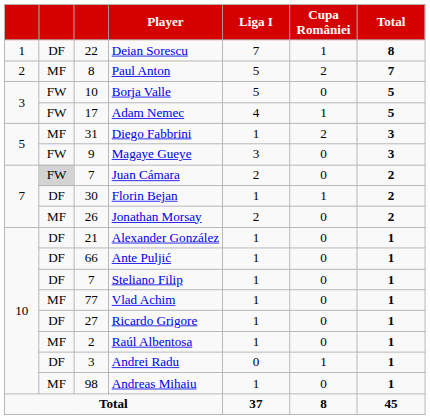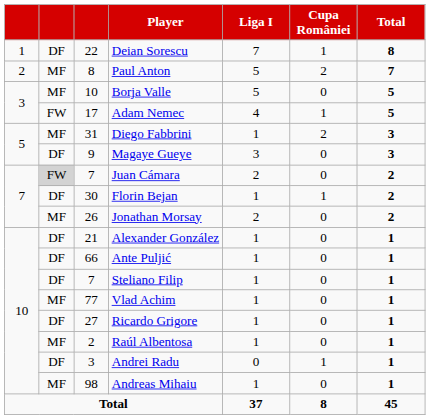 <table class="wikitable sortable" style="text-align:center">
 <tr>
 <th style="background:#d50000; color:white; width:35px;"></th>
 <th style="background:#d50000; color:white; width:35px;"></th>
 <th style="background:#d50000; color:white; width:35px;"></th>
 <th style="background:#d50000; color:white;">Player</th>
 <th style="background:#d50000; color:white; width:75px;">Liga I</th>
 <th style="background:#d50000; color:white; width:75px;">Cupa României</th>
 <th style="background:#d50000; color:white; width:75px;"><strong>Total</strong></th>
 </tr>
 <tr>
 <td>1</td>
 <td>DF</td>
 <td>22</td>
 <td align="left"> <a href='#'>Deian Sorescu</a></td>
 <td>7</td>
 <td>1</td>
 <td><strong>8</strong></td>
 </tr>
 <tr>
 <td>2</td>
 <td>MF</td>
 <td>8</td>
 <td align="left"> <a href='#'>Paul Anton</a></td>
 <td>5</td>
 <td>2</td>
 <td><strong>7</strong></td>
 </tr>
 <tr>
 <td rowspan="2">3</td>
-<td>FW</td>
+<td>MF</td>
 <td>10</td>
 <td align="left"> <a href='#'>Borja Valle</a></td>
 <td>5</td>
 <td>0</td>
 <td><strong>5</strong></td>
 </tr>
 <tr>
 <td>FW</td>
 <td>17</td>
 <td align="left"> <a href='#'>Adam Nemec</a></td>
 <td>4</td>
 <td>1</td>
 <td><strong>5</strong></td>
 </tr>
 <tr>
 <td rowspan="2">5</td>
 <td>MF</td>
 <td>31</td>
 <td align="left"> <a href='#'>Diego Fabbrini</a></td>
 <td>1</td>
 <td>2</td>
 <td><strong>3</strong></td>
 </tr>
 <tr>
-<td>FW</td>
+<td>DF</td>
 <td>9</td>
 <td align="left"> <a href='#'>Magaye Gueye</a></td>
 <td>3</td>
 <td>0</td>
 <td><strong>3</strong></td>
 </tr>
 <tr>
 <td rowspan="3">7</td>
 <td style="background: lightgrey;">FW</td>
 <td>7</td>
 <td align="left"> <a href='#'>Juan Cámara</a></td>
 <td>2</td>
 <td>0</td>
 <td><strong>2</strong></td>
 </tr>
 <tr>
 <td>DF</td>
 <td>30</td>
 <td align="left"> <a href='#'>Florin Bejan</a></td>
 <td>1</td>
 <td>1</td>
 <td><strong>2</strong></td>
 </tr>
 <tr>
 <td>MF</td>
 <td>26</td>
 <td align="left"> <a href='#'>Jonathan Morsay</a></td>
 <td>2</td>
 <td>0</td>
 <td><strong>2</strong></td>
 </tr>
 <tr>
 <td rowspan="8">10</td>
 <td>DF</td>
 <td>21</td>
 <td align="left"> <a href='#'>Alexander González</a></td>
 <td>1</td>
 <td>0</td>
 <td><strong>1</strong></td>
 </tr>
 <tr>
 <td>DF</td>
 <td>66</td>
 <td align="left"> <a href='#'>Ante Puljić</a></td>
 <td>1</td>
 <td>0</td>
 <td><strong>1</strong></td>
 </tr>
 <tr>
 <td>DF</td>
 <td>7</td>
 <td align="left"> <a href='#'>Steliano Filip</a></td>
 <td>1</td>
 <td>0</td>
 <td><strong>1</strong></td>
 </tr>
 <tr>
 <td>MF</td>
 <td>77</td>
 <td align="left"> <a href='#'>Vlad Achim</a></td>
 <td>1</td>
 <td>0</td>
 <td><strong>1</strong></td>
 </tr>
 <tr>
 <td>DF</td>
 <td>27</td>
 <td align="left"> <a href='#'>Ricardo Grigore</a></td>
 <td>1</td>
 <td>0</td>
 <td><strong>1</strong></td>
 </tr>
 <tr>
 <td>MF</td>
 <td>2</td>
 <td align="left"> <a href='#'>Raúl Albentosa</a></td>
 <td>1</td>
 <td>0</td>
 <td><strong>1</strong></td>
 </tr>
 <tr>
 <td>DF</td>
 <td>3</td>
 <td align="left"> <a href='#'>Andrei Radu</a></td>
 <td>0</td>
 <td>1</td>
 <td><strong>1</strong></td>
 </tr>
 <tr>
 <td>MF</td>
 <td>98</td>
 <td align="left"> <a href='#'>Andreas Mihaiu</a></td>
 <td>1</td>
 <td>0</td>
 <td><strong>1</strong><br></td>
 </tr>
 <tr class="sortbottom">
 <td colspan="4"><strong>Total</strong></td>
 <td><strong>37</strong></td>
 <td><strong>8</strong></td>
 <td><strong>45</strong></td>
 </tr>
 </table>
